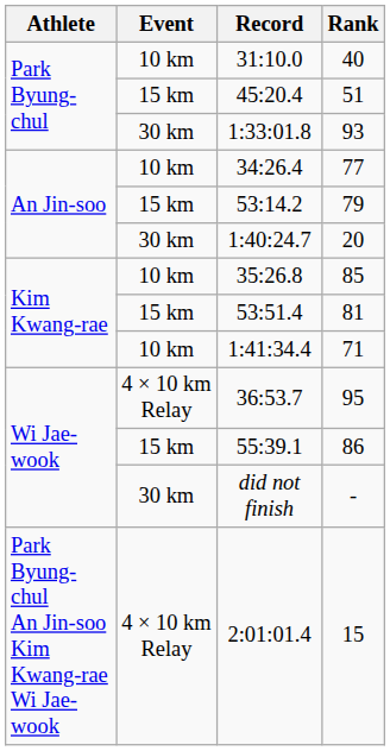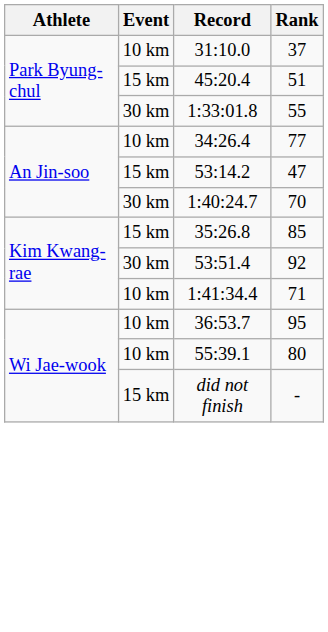 <table class=wikitable style="font-size:90%; text-align:center; width:40%">
 <tr>
 <th>Athlete</th>
 <th>Event</th>
 <th>Record</th>
 <th>Rank</th>
 </tr>
 <tr>
 <td rowspan=3 align=left><a href='#'>Park Byung-chul</a></td>
 <td>10 km</td>
 <td>31:10.0</td>
-<td>40</td>
+<td>37</td>
 </tr>
 <tr>
 <td>15 km</td>
 <td>45:20.4</td>
 <td>51</td>
 </tr>
 <tr>
 <td>30 km</td>
 <td>1:33:01.8</td>
-<td>93</td>
+<td>55</td>
 </tr>
 <tr>
 <td rowspan=3 align=left><a href='#'>An Jin-soo</a></td>
 <td>10 km</td>
 <td>34:26.4</td>
 <td>77</td>
 </tr>
 <tr>
 <td>15 km</td>
 <td>53:14.2</td>
-<td>79</td>
+<td>47</td>
 </tr>
 <tr>
 <td>30 km</td>
 <td>1:40:24.7</td>
-<td>20</td>
+<td>70</td>
 </tr>
 <tr>
 <td rowspan=3 align=left><a href='#'>Kim Kwang-rae</a></td>
-<td>10 km</td>
+<td>15 km</td>
 <td>35:26.8</td>
 <td>85</td>
 </tr>
 <tr>
-<td>15 km</td>
+<td>30 km</td>
 <td>53:51.4</td>
-<td>81</td>
+<td>92</td>
 </tr>
 <tr>
 <td>10 km</td>
 <td>1:41:34.4</td>
 <td>71</td>
 </tr>
 <tr>
 <td rowspan=3 align=left><a href='#'>Wi Jae-wook</a></td>
-<td>4 × 10 km Relay</td>
+<td>10 km</td>
 <td>36:53.7</td>
 <td>95</td>
 </tr>
 <tr>
-<td>15 km</td>
+<td>10 km</td>
 <td>55:39.1</td>
-<td>86</td>
+<td>80</td>
 </tr>
 <tr>
-<td>30 km</td>
+<td>15 km</td>
 <td><em>did not finish</em></td>
 <td>-</td>
 </tr>
-<tr>
-<td align=left><a href='#'>Park Byung-chul</a><br><a href='#'>An Jin-soo</a> <br> <a href='#'>Kim Kwang-rae</a> <br> <a href='#'>Wi Jae-wook</a></td>
-<td>4 × 10 km Relay</td>
-<td>2:01:01.4</td>
-<td>15</td>
-</tr>
 </table>
